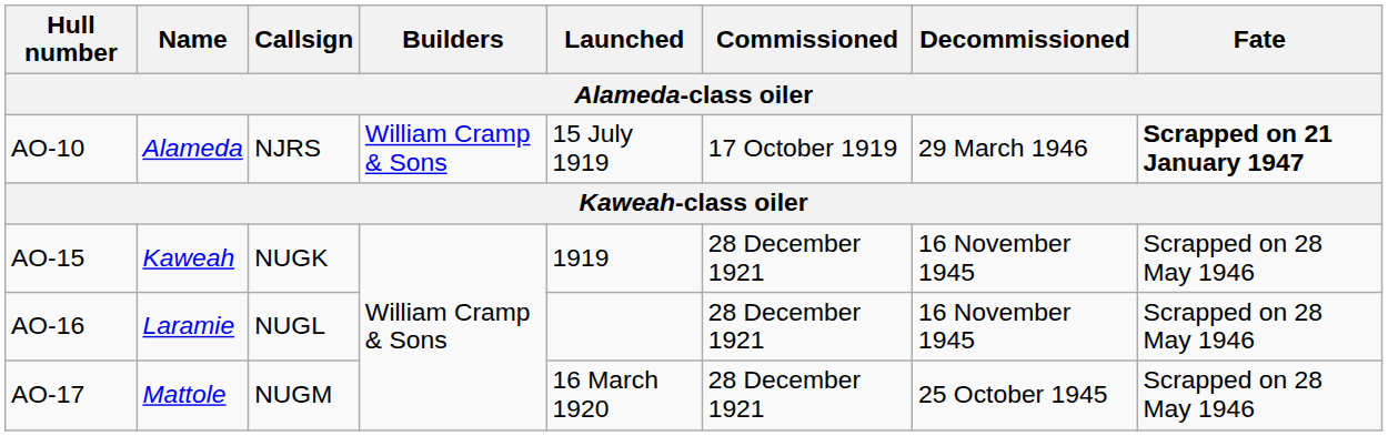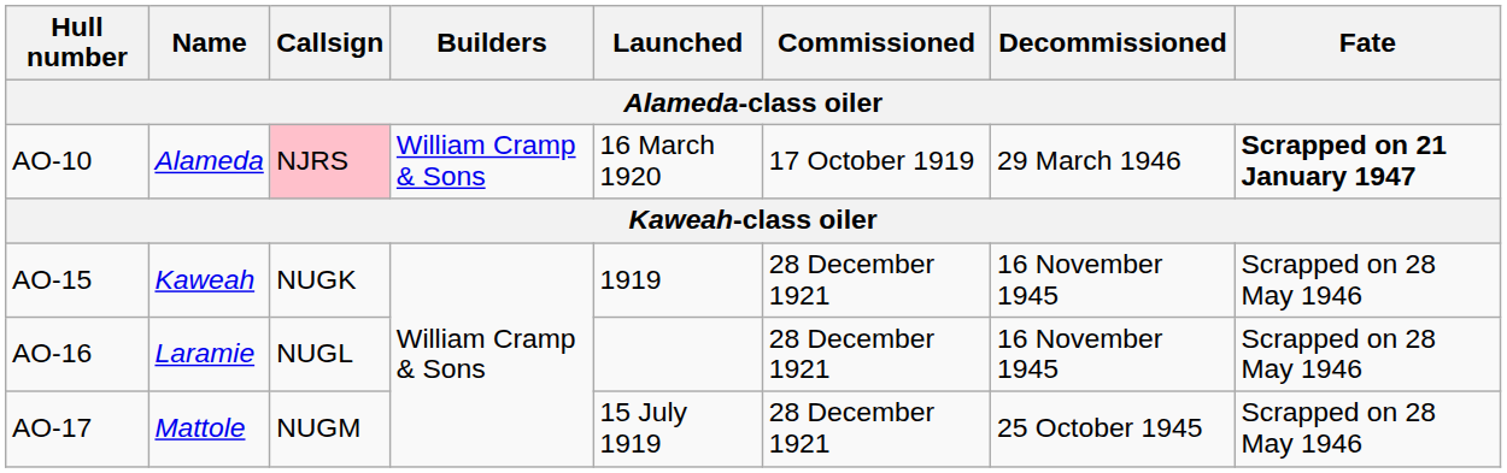 <table class="wikitable">
 <tr>
 <th>Hull number</th>
 <th>Name</th>
 <th>Callsign</th>
 <th>Builders</th>
 <th>Launched</th>
 <th>Commissioned</th>
 <th>Decommissioned</th>
 <th>Fate</th>
 </tr>
 <tr>
 <th colspan="8"><em>Alameda</em>-class oiler</th>
 </tr>
 <tr>
 <td>AO-10</td>
 <td><a href='#'><em>Alameda</em></a></td>
-<td>NJRS</td>
+<td style="background: pink;">NJRS</td>
 <td><a href='#'>William Cramp & Sons</a></td>
-<td>15 July 1919</td>
+<td>16 March 1920</td>
 <td>17 October 1919</td>
 <td>29 March 1946</td>
 <td><strong>Scrapped on 21 January 1947</strong></td>
 </tr>
 <tr>
 <th colspan="8"><em>Kaweah</em>-class oiler</th>
 </tr>
 <tr>
 <td>AO-15</td>
 <td><em><a href='#'>Kaweah</a></em></td>
 <td>NUGK</td>
 <td rowspan="3">William Cramp & Sons</td>
 <td>1919</td>
 <td>28 December 1921</td>
 <td>16 November 1945</td>
 <td>Scrapped on 28 May 1946</td>
 </tr>
 <tr>
 <td>AO-16</td>
 <td><em><a href='#'>Laramie</a></em></td>
 <td>NUGL</td>
 <td></td>
 <td>28 December 1921</td>
 <td>16 November 1945</td>
 <td>Scrapped on 28 May 1946</td>
 </tr>
 <tr>
 <td>AO-17</td>
 <td><em><a href='#'>Mattole</a></em></td>
 <td>NUGM</td>
-<td>16 March 1920</td>
+<td>15 July 1919</td>
 <td>28 December 1921</td>
 <td>25 October 1945</td>
 <td>Scrapped on 28 May 1946</td>
 </tr>
 </table>
